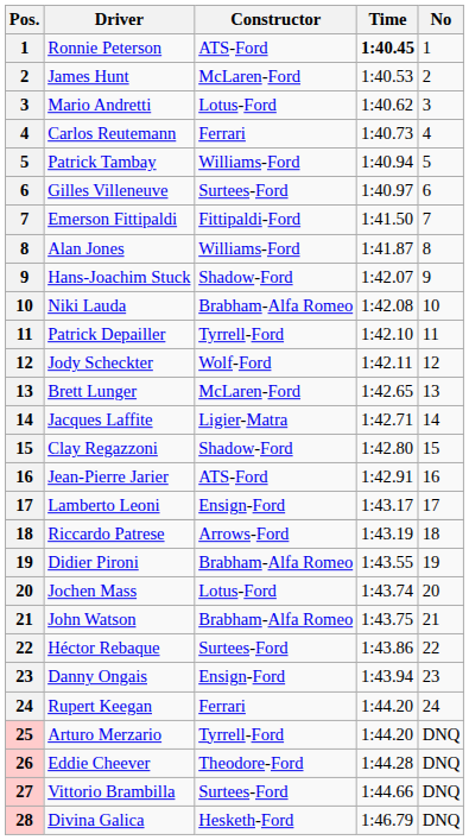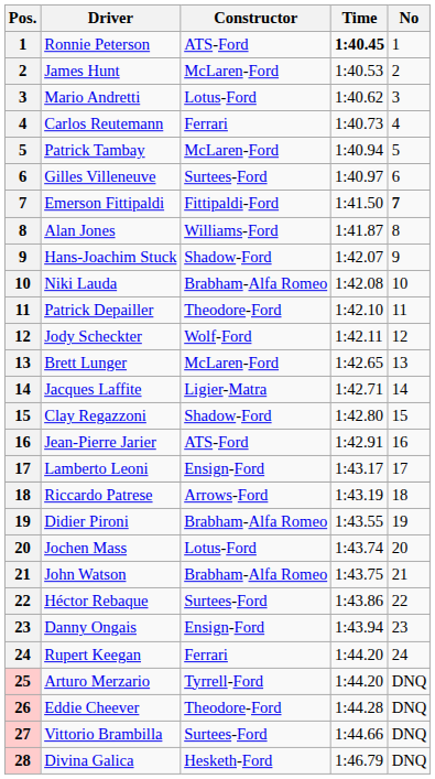 <table class="wikitable sortable" style="font-size:95%;">
 <tr>
 <th>Pos.</th>
 <th>Driver</th>
 <th>Constructor</th>
 <th>Time</th>
 <th>No</th>
 </tr>
 <tr>
 <th>1</th>
 <td> <a href='#'>Ronnie Peterson</a></td>
 <td><a href='#'>ATS</a>-<a href='#'>Ford</a></td>
 <td><strong>1:40.45</strong></td>
 <td>1</td>
 </tr>
 <tr>
 <th>2</th>
 <td> <a href='#'>James Hunt</a></td>
 <td><a href='#'>McLaren</a>-<a href='#'>Ford</a></td>
 <td>1:40.53</td>
 <td>2</td>
 </tr>
 <tr>
 <th>3</th>
 <td> <a href='#'>Mario Andretti</a></td>
 <td><a href='#'>Lotus</a>-<a href='#'>Ford</a></td>
 <td>1:40.62</td>
 <td>3</td>
 </tr>
 <tr>
 <th>4</th>
 <td> <a href='#'>Carlos Reutemann</a></td>
 <td><a href='#'>Ferrari</a></td>
 <td>1:40.73</td>
 <td>4</td>
 </tr>
 <tr>
 <th>5</th>
 <td> <a href='#'>Patrick Tambay</a></td>
-<td><a href='#'>Williams</a>-<a href='#'>Ford</a></td>
+<td><a href='#'>McLaren</a>-<a href='#'>Ford</a></td>
 <td>1:40.94</td>
 <td>5</td>
 </tr>
 <tr>
 <th>6</th>
 <td> <a href='#'>Gilles Villeneuve</a></td>
 <td><a href='#'>Surtees</a>-<a href='#'>Ford</a></td>
 <td>1:40.97</td>
 <td>6</td>
 </tr>
 <tr>
 <th>7</th>
 <td> <a href='#'>Emerson Fittipaldi</a></td>
 <td><a href='#'>Fittipaldi</a>-<a href='#'>Ford</a></td>
 <td>1:41.50</td>
-<td>7</td>
+<td><strong>7</strong></td>
 </tr>
 <tr>
 <th>8</th>
 <td> <a href='#'>Alan Jones</a></td>
 <td><a href='#'>Williams</a>-<a href='#'>Ford</a></td>
 <td>1:41.87</td>
 <td>8</td>
 </tr>
 <tr>
 <th>9</th>
 <td> <a href='#'>Hans-Joachim Stuck</a></td>
 <td><a href='#'>Shadow</a>-<a href='#'>Ford</a></td>
 <td>1:42.07</td>
 <td>9</td>
 </tr>
 <tr>
 <th>10</th>
 <td> <a href='#'>Niki Lauda</a></td>
 <td><a href='#'>Brabham</a>-<a href='#'>Alfa Romeo</a></td>
 <td>1:42.08</td>
 <td>10</td>
 </tr>
 <tr>
 <th>11</th>
 <td> <a href='#'>Patrick Depailler</a></td>
-<td><a href='#'>Tyrrell</a>-<a href='#'>Ford</a></td>
+<td><a href='#'>Theodore</a>-<a href='#'>Ford</a></td>
 <td>1:42.10</td>
 <td>11</td>
 </tr>
 <tr>
 <th>12</th>
 <td> <a href='#'>Jody Scheckter</a></td>
 <td><a href='#'>Wolf</a>-<a href='#'>Ford</a></td>
 <td>1:42.11</td>
 <td>12</td>
 </tr>
 <tr>
 <th>13</th>
 <td> <a href='#'>Brett Lunger</a></td>
 <td><a href='#'>McLaren</a>-<a href='#'>Ford</a></td>
 <td>1:42.65</td>
 <td>13</td>
 </tr>
 <tr>
 <th>14</th>
 <td> <a href='#'>Jacques Laffite</a></td>
 <td><a href='#'>Ligier</a>-<a href='#'>Matra</a></td>
 <td>1:42.71</td>
 <td>14</td>
 </tr>
 <tr>
 <th>15</th>
 <td> <a href='#'>Clay Regazzoni</a></td>
 <td><a href='#'>Shadow</a>-<a href='#'>Ford</a></td>
 <td>1:42.80</td>
 <td>15</td>
 </tr>
 <tr>
 <th>16</th>
 <td> <a href='#'>Jean-Pierre Jarier</a></td>
 <td><a href='#'>ATS</a>-<a href='#'>Ford</a></td>
 <td>1:42.91</td>
 <td>16</td>
 </tr>
 <tr>
 <th>17</th>
 <td> <a href='#'>Lamberto Leoni</a></td>
 <td><a href='#'>Ensign</a>-<a href='#'>Ford</a></td>
 <td>1:43.17</td>
 <td>17</td>
 </tr>
 <tr>
 </tr>
 <tr>
 <th>18</th>
 <td> <a href='#'>Riccardo Patrese</a></td>
 <td><a href='#'>Arrows</a>-<a href='#'>Ford</a></td>
 <td>1:43.19</td>
 <td>18</td>
 </tr>
 <tr>
 <th>19</th>
 <td> <a href='#'>Didier Pironi</a></td>
 <td><a href='#'>Brabham</a>-<a href='#'>Alfa Romeo</a></td>
 <td>1:43.55</td>
 <td>19</td>
 </tr>
 <tr>
 <th>20</th>
 <td> <a href='#'>Jochen Mass</a></td>
 <td><a href='#'>Lotus</a>-<a href='#'>Ford</a></td>
 <td>1:43.74</td>
 <td>20</td>
 </tr>
 <tr>
 <th>21</th>
 <td> <a href='#'>John Watson</a></td>
 <td><a href='#'>Brabham</a>-<a href='#'>Alfa Romeo</a></td>
 <td>1:43.75</td>
 <td>21</td>
 </tr>
 <tr>
 <th>22</th>
 <td> <a href='#'>Héctor Rebaque</a></td>
 <td><a href='#'>Surtees</a>-<a href='#'>Ford</a></td>
 <td>1:43.86</td>
 <td>22</td>
 </tr>
 <tr>
 <th>23</th>
 <td> <a href='#'>Danny Ongais</a></td>
 <td><a href='#'>Ensign</a>-<a href='#'>Ford</a></td>
 <td>1:43.94</td>
 <td>23</td>
 </tr>
 <tr>
 <th>24</th>
 <td> <a href='#'>Rupert Keegan</a></td>
 <td><a href='#'>Ferrari</a></td>
 <td>1:44.20</td>
 <td>24</td>
 </tr>
 <tr>
 <th style="background:#ffcccc;">25</th>
 <td> <a href='#'>Arturo Merzario</a></td>
 <td><a href='#'>Tyrrell</a>-<a href='#'>Ford</a></td>
 <td>1:44.20</td>
 <td>DNQ</td>
 </tr>
 <tr>
 <th style="background:#ffcccc;">26</th>
 <td> <a href='#'>Eddie Cheever</a></td>
 <td><a href='#'>Theodore</a>-<a href='#'>Ford</a></td>
 <td>1:44.28</td>
 <td>DNQ</td>
 </tr>
 <tr>
 <th style="background:#ffcccc;">27</th>
 <td> <a href='#'>Vittorio Brambilla</a></td>
 <td><a href='#'>Surtees</a>-<a href='#'>Ford</a></td>
 <td>1:44.66</td>
 <td>DNQ</td>
 </tr>
 <tr>
 <th style="background:#ffcccc;">28</th>
 <td> <a href='#'>Divina Galica</a></td>
 <td><a href='#'>Hesketh</a>-<a href='#'>Ford</a></td>
 <td>1:46.79</td>
 <td>DNQ</td>
 </tr>
 </table>
